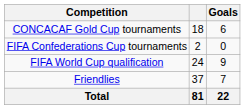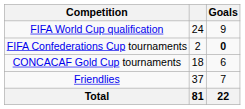 <table class="wikitable sortable plainrowheaders" style="text-align:center">
 <tr>
 <th>Competition</th>
 <th></th>
 <th>Goals</th>
 </tr>
 <tr>
-<td><a href='#'>CONCACAF Gold Cup</a> tournaments</td>
-<td>18</td>
-<td>6</td>
+<td><a href='#'>FIFA World Cup qualification</a></td>
+<td>24</td>
+<td>9</td>
 </tr>
 <tr>
 <td><a href='#'>FIFA Confederations Cup</a> tournaments</td>
 <td>2</td>
-<td>0</td>
+<td><strong>0</strong></td>
 </tr>
 <tr>
-<td><a href='#'>FIFA World Cup qualification</a></td>
-<td>24</td>
-<td>9</td>
+<td><a href='#'>CONCACAF Gold Cup</a> tournaments</td>
+<td>18</td>
+<td>6</td>
 </tr>
 <tr>
 <td><a href='#'>Friendlies</a></td>
 <td>37</td>
 <td>7</td>
 </tr>
 <tr>
 <th>Total</th>
 <th>81</th>
 <th>22</th>
 </tr>
 </table>
